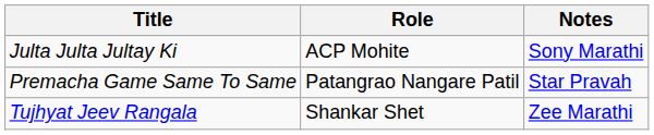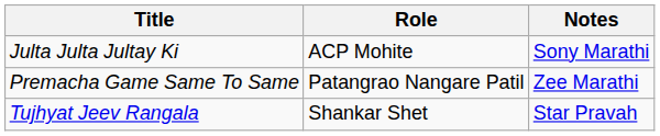 <table class="wikitable sortable plainrowheaders">
 <tr>
 <th>Title</th>
 <th class="unsortable">Role</th>
 <th class="unsortable">Notes</th>
 </tr>
 <tr>
 <td><em>Julta Julta Jultay Ki</em></td>
 <td>ACP Mohite</td>
 <td><a href='#'>Sony Marathi</a></td>
 </tr>
 <tr>
 <td><em>Premacha Game Same To Same</em></td>
 <td>Patangrao Nangare Patil</td>
-<td><a href='#'>Star Pravah</a></td>
+<td><a href='#'>Zee Marathi</a></td>
 </tr>
 <tr>
 <td><em><a href='#'>Tujhyat Jeev Rangala</a></em></td>
 <td>Shankar Shet</td>
-<td><a href='#'>Zee Marathi</a></td>
+<td><a href='#'>Star Pravah</a></td>
 </tr>
 </table>
